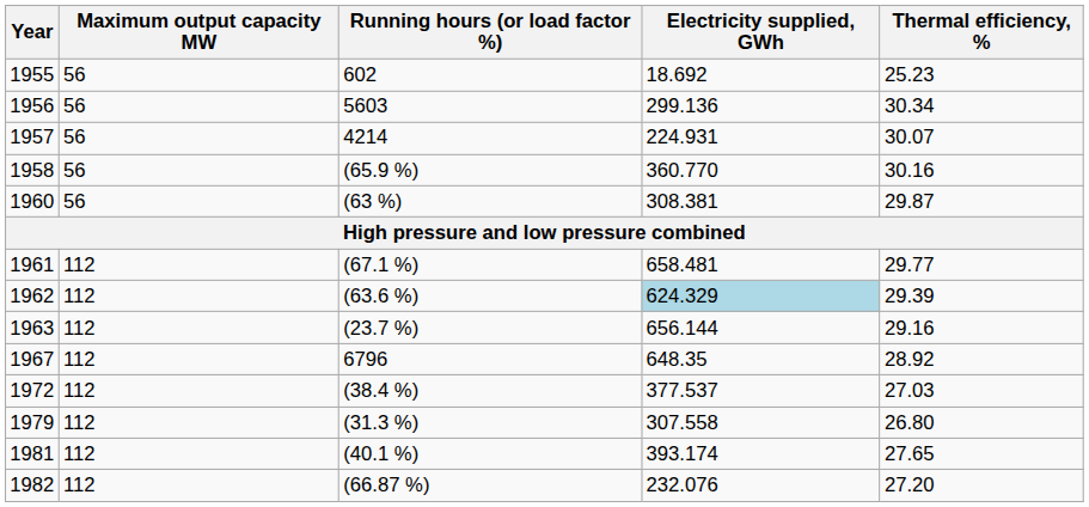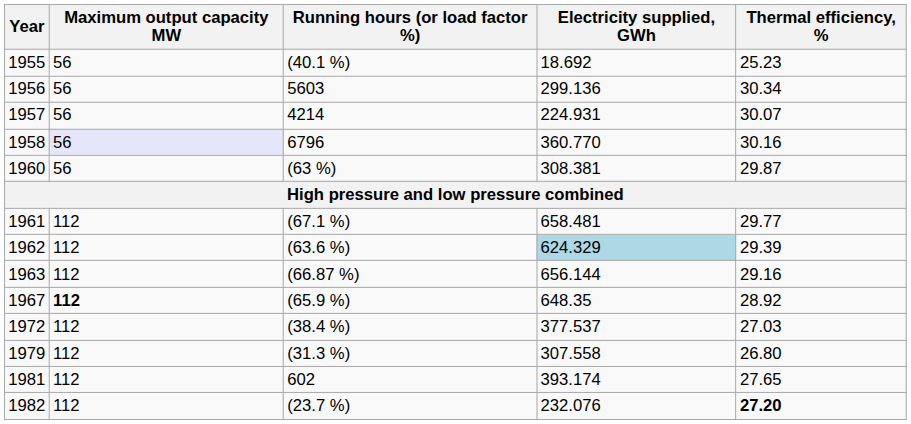 <table class="wikitable">
 <tr>
 <th>Year</th>
 <th>Maximum  output capacity MW</th>
 <th>Running  hours (or load factor %)</th>
 <th>Electricity  supplied, GWh</th>
 <th>Thermal  efficiency, %</th>
 </tr>
 <tr>
 <td>1955</td>
 <td>56</td>
-<td>602</td>
+<td>(40.1  %)</td>
 <td>18.692</td>
 <td>25.23</td>
 </tr>
 <tr>
 <td>1956</td>
 <td>56</td>
 <td>5603</td>
 <td>299.136</td>
 <td>30.34</td>
 </tr>
 <tr>
 <td>1957</td>
 <td>56</td>
 <td>4214</td>
 <td>224.931</td>
 <td>30.07</td>
 </tr>
 <tr>
 <td>1958</td>
-<td>56</td>
-<td>(65.9 %)</td>
+<td style="background: lavender;">56</td>
+<td>6796</td>
 <td>360.770</td>
 <td>30.16</td>
 </tr>
 <tr>
 <td>1960</td>
 <td>56</td>
 <td>(63 %)</td>
 <td>308.381</td>
 <td>29.87</td>
 </tr>
 <tr>
 <th colspan="5">High  pressure and low pressure combined</th>
 </tr>
 <tr>
 <td>1961</td>
 <td>112</td>
 <td>(67.1  %)</td>
 <td>658.481</td>
 <td>29.77</td>
 </tr>
 <tr>
 <td>1962</td>
 <td>112</td>
 <td>(63.6  %)</td>
 <td style="background: lightblue;">624.329</td>
 <td>29.39</td>
 </tr>
 <tr>
 <td>1963</td>
 <td>112</td>
-<td>(23.7  %)</td>
+<td>(66.87  %)</td>
 <td>656.144</td>
 <td>29.16</td>
 </tr>
 <tr>
 <td>1967</td>
-<td>112</td>
-<td>6796</td>
+<td><strong>112</strong></td>
+<td>(65.9 %)</td>
 <td>648.35</td>
 <td>28.92</td>
 </tr>
 <tr>
 <td>1972</td>
 <td>112</td>
 <td>(38.4  %)</td>
 <td>377.537</td>
 <td>27.03</td>
 </tr>
 <tr>
 <td>1979</td>
 <td>112</td>
 <td>(31.3  %)</td>
 <td>307.558</td>
 <td>26.80</td>
 </tr>
 <tr>
 <td>1981</td>
 <td>112</td>
-<td>(40.1  %)</td>
+<td>602</td>
 <td>393.174</td>
 <td>27.65</td>
 </tr>
 <tr>
 <td>1982</td>
 <td>112</td>
-<td>(66.87  %)</td>
+<td>(23.7  %)</td>
 <td>232.076</td>
-<td>27.20</td>
+<td><strong>27.20</strong></td>
 </tr>
 </table>
